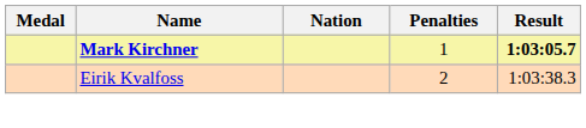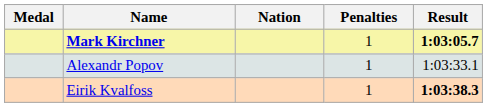 <table class=wikitable style="border:1px solid #AAAAAA;font-size:90%">
 <tr bgcolor="#E4E4E4">
 <th style="border-bottom:1px solid #AAAAAA" width=50>Medal</th>
 <th style="border-bottom:1px solid #AAAAAA" width=160>Name</th>
 <th style="border-bottom:1px solid #AAAAAA" width=80>Nation</th>
 <th style="border-bottom:1px solid #AAAAAA" width=80>Penalties</th>
 <th style="border-bottom:1px solid #AAAAAA" width=60>Result</th>
 </tr>
 <tr bgcolor="#F7F6A8">
 <td align="center"></td>
 <td><strong><a href='#'>Mark Kirchner</a></strong></td>
 <td align="center"></td>
 <td align="center">1</td>
 <td align="right"><strong>1:03:05.7</strong></td>
 </tr>
+<tr bgcolor="#DCE5E5">
+<td align="center"></td>
+<td><a href='#'>Alexandr Popov</a></td>
+<td align="center"></td>
+<td align="center">1</td>
+<td align="right">1:03:33.1</td>
+</tr>
 <tr bgcolor="#FFDAB9">
 <td align="center"></td>
 <td><a href='#'>Eirik Kvalfoss</a></td>
 <td align="center"></td>
-<td align="center">2</td>
-<td align="right">1:03:38.3</td>
+<td align="center">1</td>
+<td align="right"><strong>1:03:38.3</strong></td>
 </tr>
 </table>
